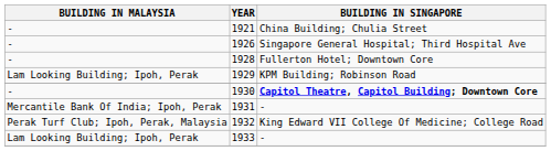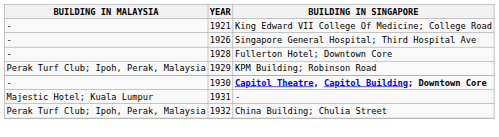 <table class="wikitable">
 <tr>
 <th>BUILDING IN MALAYSIA</th>
 <th>YEAR</th>
 <th>BUILDING IN SINGAPORE</th>
 </tr>
 <tr>
 <td>-</td>
 <td>1921</td>
-<td>China Building; Chulia Street</td>
+<td>King Edward VII College Of Medicine; College Road</td>
 </tr>
 <tr>
 <td>-</td>
 <td>1926</td>
 <td>Singapore General Hospital; Third Hospital Ave</td>
 </tr>
 <tr>
 <td>-</td>
 <td>1928</td>
 <td>Fullerton Hotel; Downtown Core</td>
 </tr>
 <tr>
-<td>Lam Looking Building; Ipoh, Perak</td>
+<td>Perak Turf Club; Ipoh, Perak, Malaysia</td>
 <td>1929</td>
 <td>KPM Building; Robinson Road</td>
 </tr>
 <tr>
 </tr>
 <tr>
 <td>-</td>
 <td>1930</td>
 <td><strong><a href='#'>Capitol Theatre</a>, <a href='#'>Capitol Building</a>; Downtown Core</strong></td>
 </tr>
 <tr>
-<td>Mercantile Bank Of India; Ipoh, Perak</td>
+<td>Majestic Hotel; Kuala Lumpur</td>
 <td>1931</td>
 <td>-</td>
 </tr>
 <tr>
 <td>Perak Turf Club; Ipoh, Perak, Malaysia</td>
 <td>1932</td>
-<td>King Edward VII College Of Medicine; College Road</td>
-</tr>
-<tr>
-<td>Lam Looking Building; Ipoh, Perak</td>
-<td>1933</td>
-<td>-</td>
+<td>China Building; Chulia Street</td>
 </tr>
 <tr>
 </tr>
 </table>
